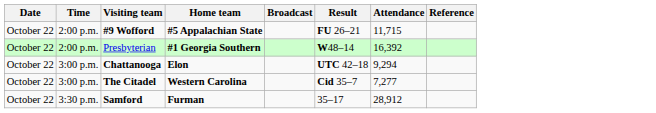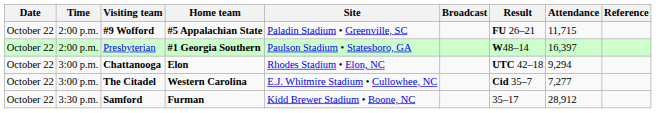 <table class="wikitable" style="font-size:95%;">
 <tr>
 <th>Date</th>
 <th>Time</th>
 <th>Visiting team</th>
 <th>Home team</th>
+<th>Site</th>
 <th>Broadcast</th>
 <th>Result</th>
 <th>Attendance</th>
 <th class="unsortable">Reference</th>
 </tr>
 <tr>
 <td>October 22</td>
 <td>2:00 p.m.</td>
 <td><strong>#9 Wofford</strong></td>
 <td><strong>#5 Appalachian State</strong></td>
+<td><a href='#'>Paladin Stadium</a> • <a href='#'>Greenville, SC</a></td>
 <td></td>
 <td><strong>FU</strong> 26–21</td>
 <td>11,715</td>
 <td align="center"></td>
 </tr>
 <tr bgcolor=ccffcc>
 <td>October 22</td>
 <td>2:00 p.m.</td>
 <td><a href='#'>Presbyterian</a></td>
 <td><strong>#1 Georgia Southern</strong></td>
+<td><a href='#'>Paulson Stadium</a> • <a href='#'>Statesboro, GA</a></td>
 <td></td>
 <td><strong>W</strong>48–14</td>
-<td>16,392</td>
+<td>16,397</td>
 <td align="center"></td>
 </tr>
 <tr>
 <td>October 22</td>
 <td>3:00 p.m.</td>
 <td><strong>Chattanooga</strong></td>
 <td><strong>Elon</strong></td>
+<td><a href='#'>Rhodes Stadium</a> • <a href='#'>Elon, NC</a></td>
 <td></td>
 <td><strong>UTC</strong> 42–18</td>
 <td>9,294</td>
 <td align="center"></td>
 </tr>
 <tr>
 <td>October 22</td>
 <td>3:00 p.m.</td>
 <td><strong>The Citadel</strong></td>
 <td><strong>Western Carolina</strong></td>
+<td><a href='#'>E.J. Whitmire Stadium</a> • <a href='#'>Cullowhee, NC</a></td>
 <td></td>
 <td><strong>Cid</strong> 35–7</td>
 <td>7,277</td>
 <td align="center"></td>
 </tr>
 <tr>
 <td>October 22</td>
 <td>3:30 p.m.</td>
 <td><strong>Samford</strong></td>
 <td><strong>Furman</strong></td>
+<td><a href='#'>Kidd Brewer Stadium</a> • <a href='#'>Boone, NC</a></td>
 <td></td>
 <td>35–17</td>
 <td>28,912</td>
 <td align="center"></td>
 </tr>
 </table>
